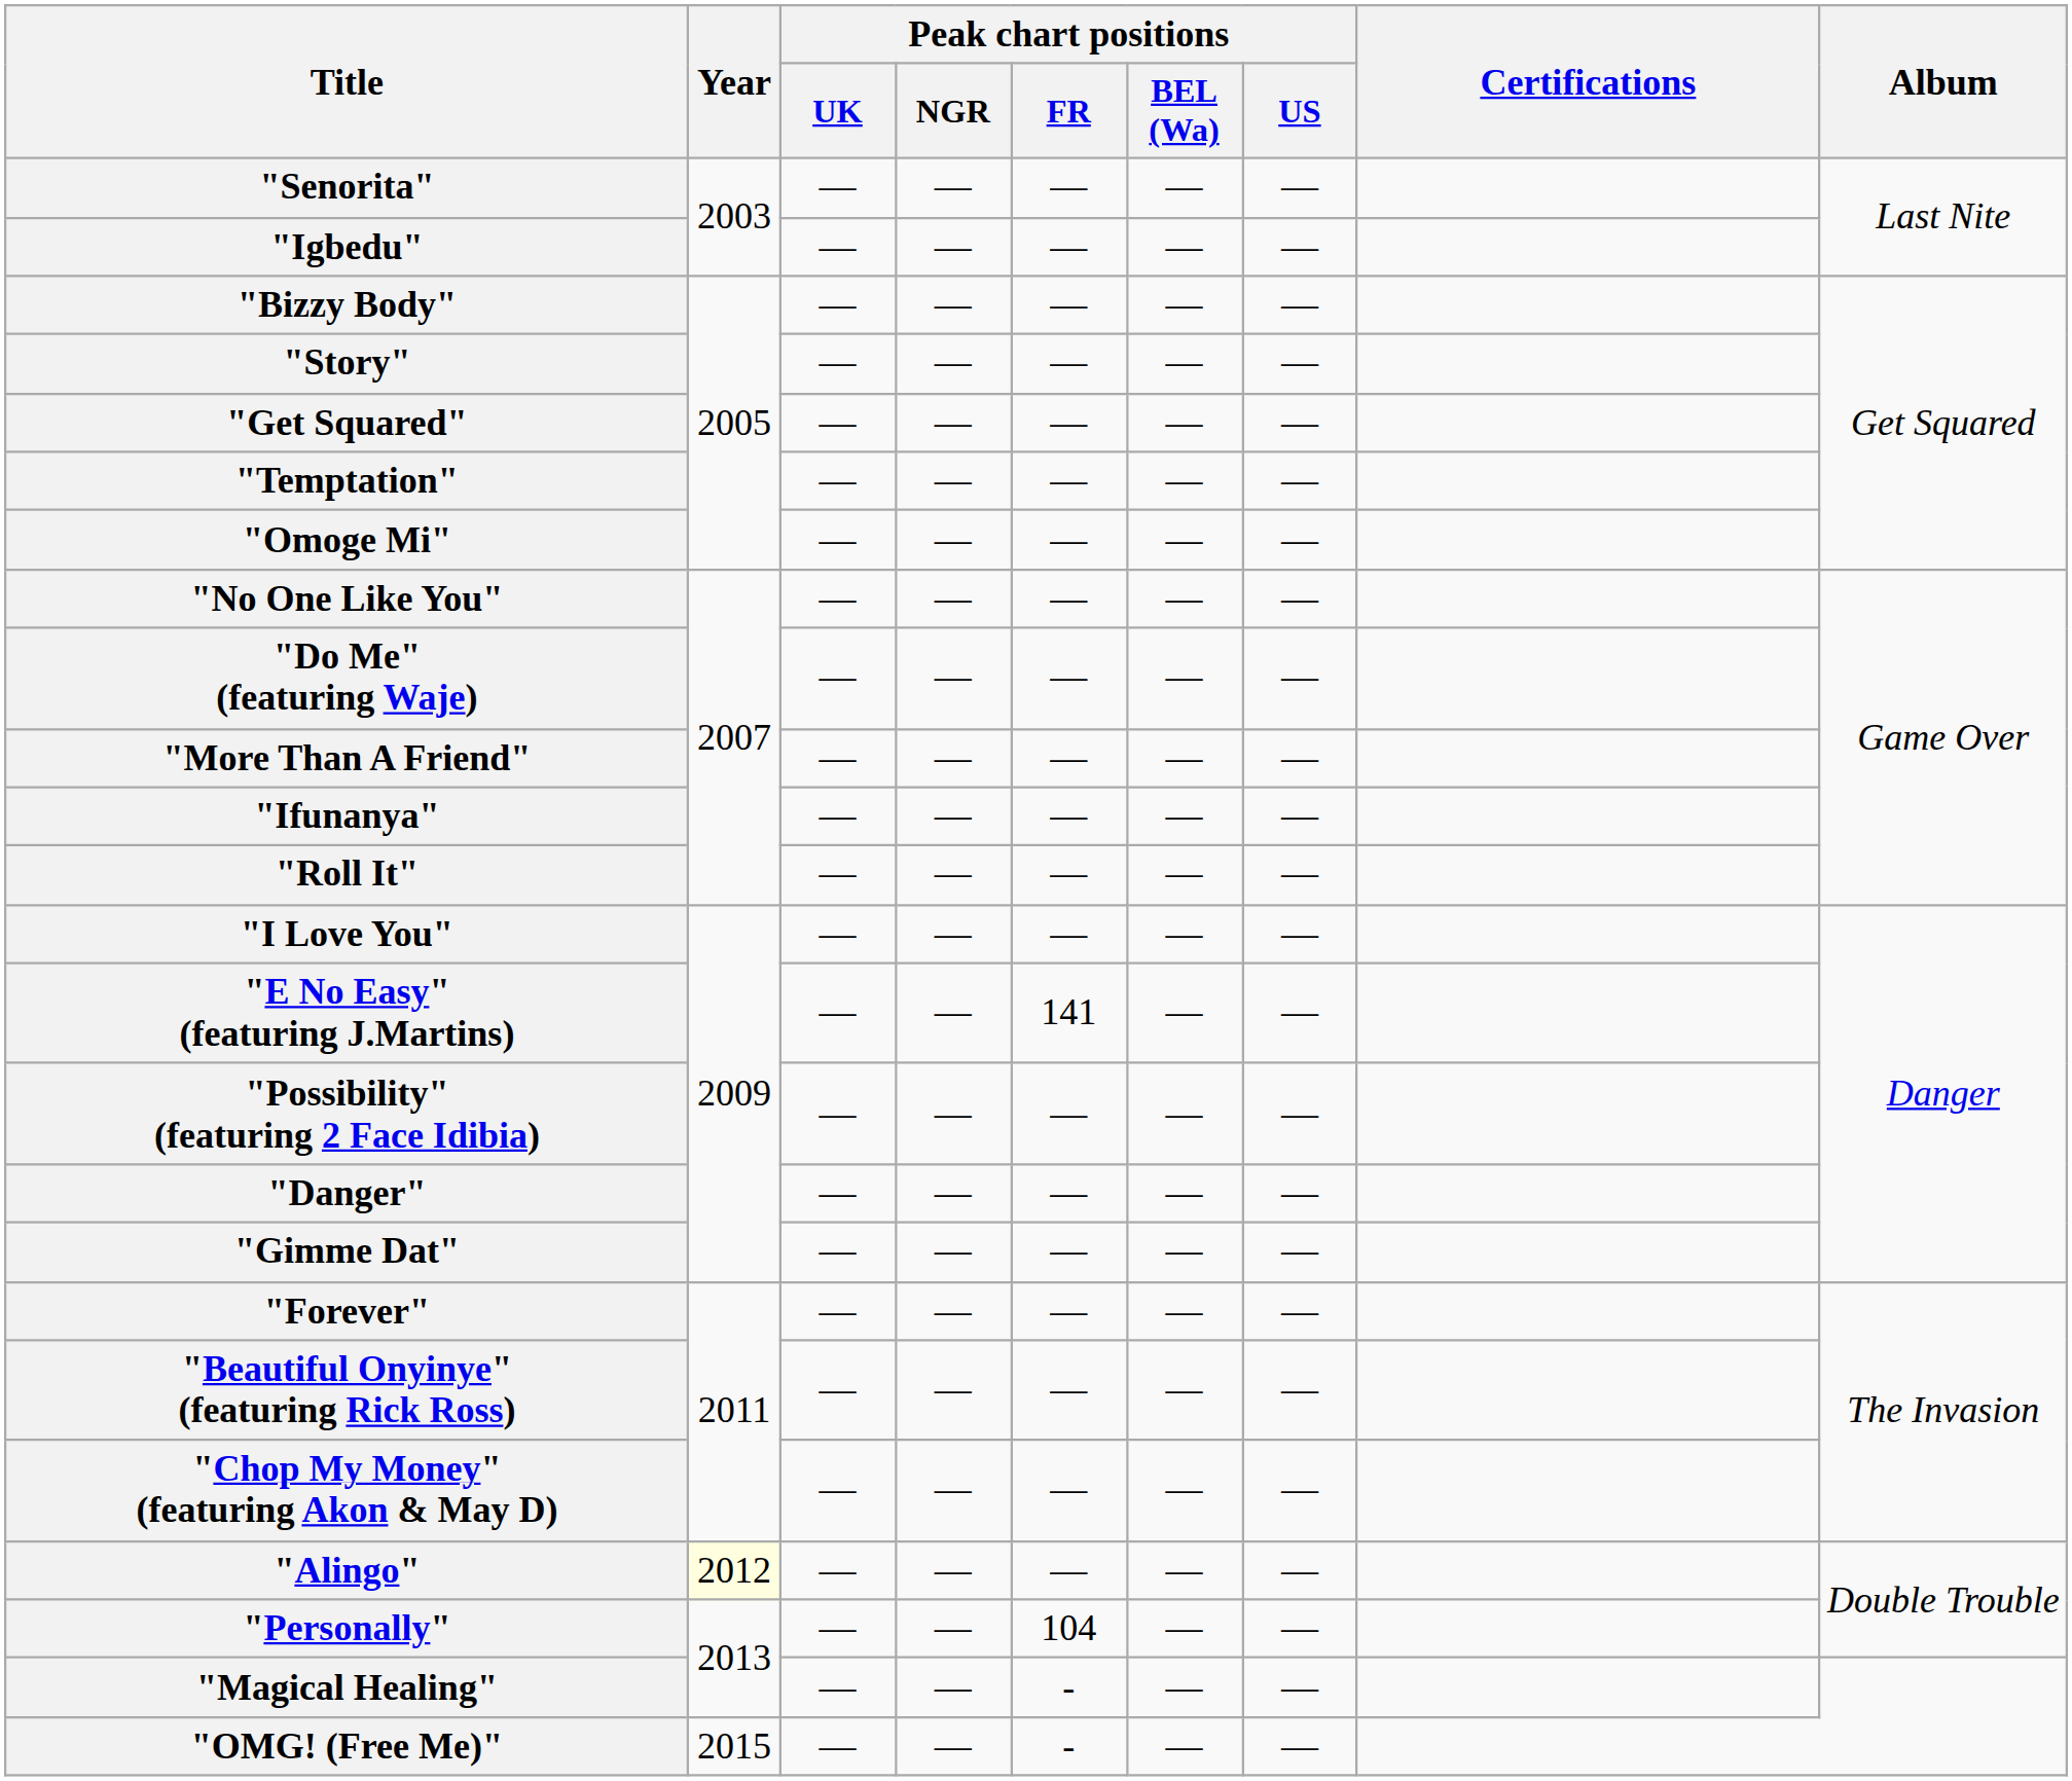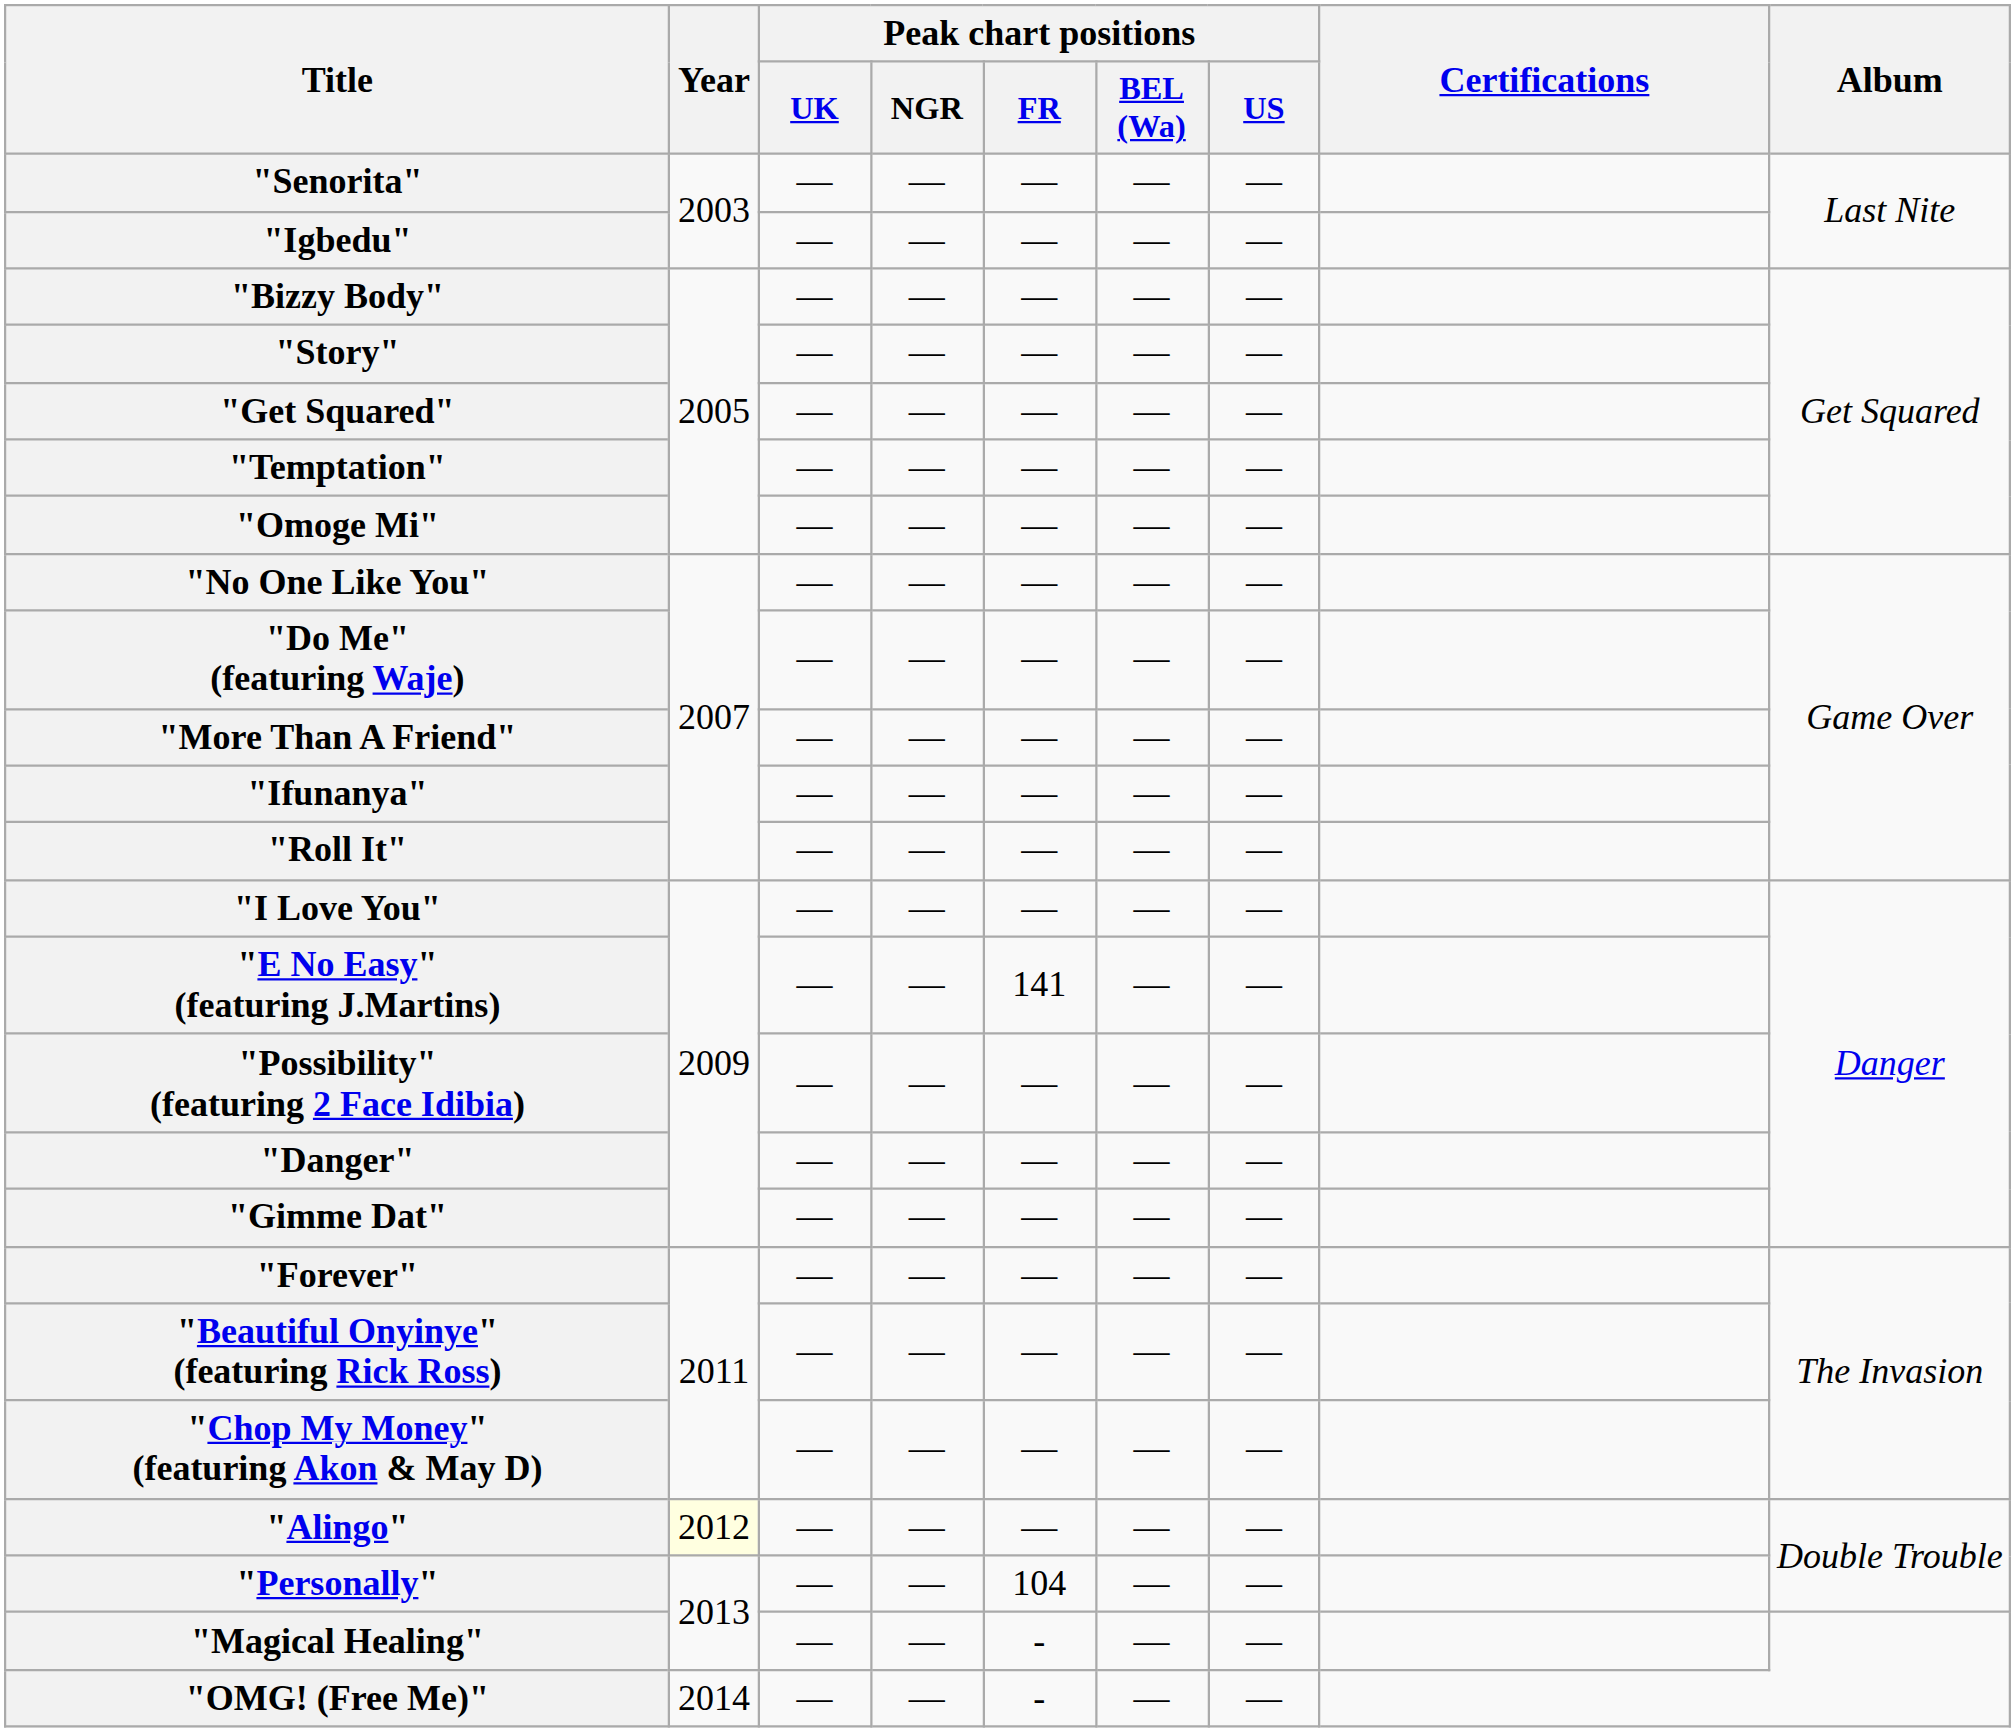 <table class="wikitable plainrowheaders" style="text-align:center;" border="1">
 <tr>
 <th scope="col" rowspan="2" style="width:18em;">Title</th>
 <th scope="col" rowspan="2">Year</th>
 <th scope="col" colspan="5">Peak chart positions</th>
 <th scope="col" rowspan="2" style="width:12em;"><a href='#'>Certifications</a></th>
 <th scope="col" rowspan="2">Album</th>
 </tr>
 <tr>
 <th scope="col" style="width:3em;font-size:90%;"><a href='#'>UK</a></th>
 <th scope="col" style="width:3em;font-size:90%;">NGR</th>
 <th scope="col" style="width:3em;font-size:90%;"><a href='#'>FR</a><br></th>
 <th scope="col" style="width:3em;font-size:90%;"><a href='#'>BEL <br> (Wa)</a></th>
 <th scope="col" style="width:3em;font-size:90%;"><a href='#'>US</a></th>
 </tr>
 <tr>
 <th scope="row">"Senorita"</th>
 <td rowspan="2">2003</td>
 <td>—</td>
 <td>—</td>
 <td>—</td>
 <td>—</td>
 <td>—</td>
 <td></td>
 <td rowspan="2"><em>Last Nite</em></td>
 </tr>
 <tr>
 <th scope="row">"Igbedu"</th>
 <td>—</td>
 <td>—</td>
 <td>—</td>
 <td>—</td>
 <td>—</td>
 <td></td>
 </tr>
 <tr>
 <th scope="row">"Bizzy Body"</th>
 <td rowspan="5">2005</td>
 <td>—</td>
 <td>—</td>
 <td>—</td>
 <td>—</td>
 <td>—</td>
 <td></td>
 <td rowspan="5"><em>Get Squared</em></td>
 </tr>
 <tr>
 <th scope="row">"Story"</th>
 <td>—</td>
 <td>—</td>
 <td>—</td>
 <td>—</td>
 <td>—</td>
 <td></td>
 </tr>
 <tr>
 <th scope="row">"Get Squared"</th>
 <td>—</td>
 <td>—</td>
 <td>—</td>
 <td>—</td>
 <td>—</td>
 <td></td>
 </tr>
 <tr>
 <th scope="row">"Temptation"</th>
 <td>—</td>
 <td>—</td>
 <td>—</td>
 <td>—</td>
 <td>—</td>
 <td></td>
 </tr>
 <tr>
 <th scope="row">"Omoge Mi"</th>
 <td>—</td>
 <td>—</td>
 <td>—</td>
 <td>—</td>
 <td>—</td>
 <td></td>
 </tr>
 <tr>
 <th scope="row">"No One Like You"</th>
 <td rowspan="5">2007</td>
 <td>—</td>
 <td>—</td>
 <td>—</td>
 <td>—</td>
 <td>—</td>
 <td></td>
 <td rowspan="5"><em>Game Over</em></td>
 </tr>
 <tr>
 <th scope="row">"Do Me" <br><span>(featuring <a href='#'>Waje</a>)</span></th>
 <td>—</td>
 <td>—</td>
 <td>—</td>
 <td>—</td>
 <td>—</td>
 <td></td>
 </tr>
 <tr>
 <th scope="row">"More Than A Friend"</th>
 <td>—</td>
 <td>—</td>
 <td>—</td>
 <td>—</td>
 <td>—</td>
 <td></td>
 </tr>
 <tr>
 <th scope="row">"Ifunanya"</th>
 <td>—</td>
 <td>—</td>
 <td>—</td>
 <td>—</td>
 <td>—</td>
 <td></td>
 </tr>
 <tr>
 <th scope="row">"Roll It"</th>
 <td>—</td>
 <td>—</td>
 <td>—</td>
 <td>—</td>
 <td>—</td>
 <td></td>
 </tr>
 <tr>
 <th scope="row">"I Love You"</th>
 <td rowspan="5">2009</td>
 <td>—</td>
 <td>—</td>
 <td>—</td>
 <td>—</td>
 <td>—</td>
 <td></td>
 <td rowspan="5"><em><a href='#'>Danger</a></em></td>
 </tr>
 <tr>
 <th scope="row">"<a href='#'>E No Easy</a>" <br><span>(featuring J.Martins)</span></th>
 <td>—</td>
 <td>—</td>
 <td>141</td>
 <td>—</td>
 <td>—</td>
 <td></td>
 </tr>
 <tr>
 <th scope="row">"Possibility" <br><span>(featuring <a href='#'>2 Face Idibia</a>)</span></th>
 <td>—</td>
 <td>—</td>
 <td>—</td>
 <td>—</td>
 <td>—</td>
 <td></td>
 </tr>
 <tr>
 <th scope="row">"Danger"</th>
 <td>—</td>
 <td>—</td>
 <td>—</td>
 <td>—</td>
 <td>—</td>
 <td></td>
 </tr>
 <tr>
 <th scope="row">"Gimme Dat"</th>
 <td>—</td>
 <td>—</td>
 <td>—</td>
 <td>—</td>
 <td>—</td>
 <td></td>
 </tr>
 <tr>
 <th scope="row">"Forever"</th>
 <td rowspan="3">2011</td>
 <td>—</td>
 <td>—</td>
 <td>—</td>
 <td>—</td>
 <td>—</td>
 <td></td>
 <td rowspan="3"><em>The Invasion</em></td>
 </tr>
 <tr>
 <th scope="row">"<a href='#'>Beautiful Onyinye</a>" <br><span>(featuring <a href='#'>Rick Ross</a>)</span></th>
 <td>—</td>
 <td>—</td>
 <td>—</td>
 <td>—</td>
 <td>—</td>
 <td></td>
 </tr>
 <tr>
 <th scope="row">"<a href='#'>Chop My Money</a>" <br><span>(featuring <a href='#'>Akon</a> & May D)</span></th>
 <td>—</td>
 <td>—</td>
 <td>—</td>
 <td>—</td>
 <td>—</td>
 <td></td>
 </tr>
 <tr>
 <th scope="row">"<a href='#'>Alingo</a>"</th>
 <td style="background: lightyellow;">2012</td>
 <td>—</td>
 <td>—</td>
 <td>—</td>
 <td>—</td>
 <td>—</td>
 <td></td>
 <td rowspan="2"><em>Double Trouble</em></td>
 </tr>
 <tr>
 <th scope="row">"<a href='#'>Personally</a>"</th>
 <td rowspan="2">2013</td>
 <td>—</td>
 <td>—</td>
 <td>104</td>
 <td>—</td>
 <td>—</td>
 </tr>
 <tr>
 <th scope="row">"Magical Healing"</th>
 <td>—</td>
 <td>—</td>
 <td>-</td>
 <td>—</td>
 <td>—</td>
 <td></td>
 </tr>
 <tr>
 <th scope="row">"OMG! (Free Me)"</th>
-<td rowspan="1">2015</td>
+<td rowspan="1">2014</td>
 <td>—</td>
 <td>—</td>
 <td>-</td>
 <td>—</td>
 <td>—</td>
 </tr>
 </table>
